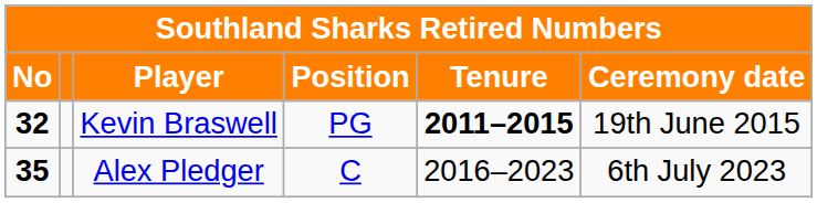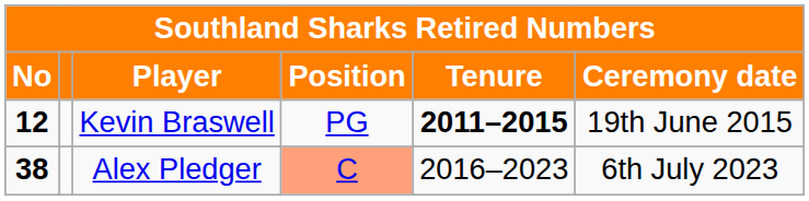 <table class="wikitable" style="text-align:center">
 <tr>
 <th colspan=6 style="background-color:#FF7F00; color:white;"><strong>Southland Sharks Retired Numbers</strong></th>
 </tr>
 <tr>
 <th style="background-color:#FF7F00; color:white;"><strong>No</strong></th>
 <th style="background-color:#FF7F00; color:white;"></th>
 <th style="background-color:#FF7F00; color:white;"><strong>Player</strong></th>
 <th style="background-color:#FF7F00; color:white;"><strong>Position</strong></th>
 <th style="background-color:#FF7F00; color:white;"><strong>Tenure</strong></th>
 <th style="background-color:#FF7F00; color:white;"><strong>Ceremony date</strong></th>
 </tr>
 <tr>
-<td><strong>32</strong></td>
+<td><strong>12</strong></td>
 <td></td>
 <td><a href='#'>Kevin Braswell</a></td>
 <td><a href='#'>PG</a></td>
 <td><strong>2011–2015</strong></td>
 <td>19th June 2015</td>
 </tr>
 <tr>
-<td><strong>35</strong></td>
+<td><strong>38</strong></td>
 <td></td>
 <td><a href='#'>Alex Pledger</a></td>
-<td><a href='#'>C</a></td>
+<td style="background: lightsalmon;"><a href='#'>C</a></td>
 <td>2016–2023</td>
 <td>6th July 2023</td>
 </tr>
 </table>
